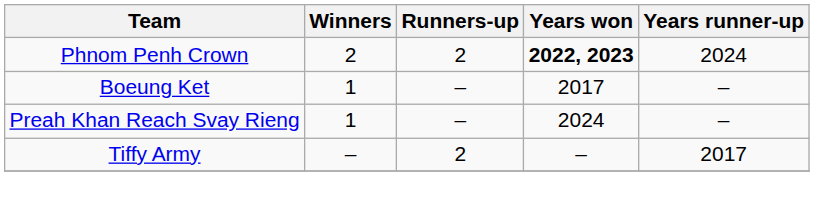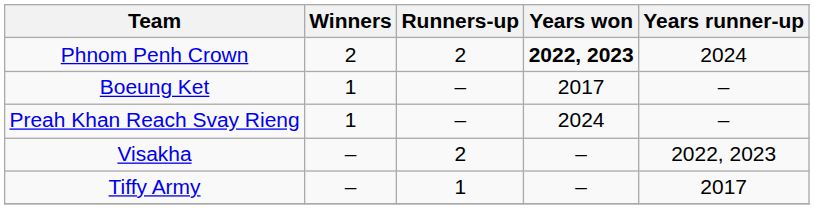 <table class="wikitable sortable" style="text-align:center">
 <tr>
 <th>Team</th>
 <th>Winners</th>
 <th>Runners-up</th>
 <th>Years won</th>
 <th>Years runner-up</th>
 </tr>
 <tr>
 <td><a href='#'>Phnom Penh Crown</a></td>
 <td>2</td>
 <td>2</td>
 <td><strong>2022, 2023</strong></td>
 <td>2024</td>
 </tr>
 <tr>
 <td><a href='#'>Boeung Ket</a></td>
 <td>1</td>
 <td>–</td>
 <td>2017</td>
 <td>–</td>
 </tr>
 <tr>
 <td><a href='#'>Preah Khan Reach Svay Rieng</a></td>
 <td>1</td>
 <td>–</td>
 <td>2024</td>
 <td>–</td>
 </tr>
 <tr>
+<td><a href='#'>Visakha</a></td>
+<td>–</td>
+<td>2</td>
+<td>–</td>
+<td>2022, 2023</td>
+</tr>
+<tr>
 <td><a href='#'>Tiffy Army</a></td>
 <td>–</td>
-<td>2</td>
+<td>1</td>
 <td>–</td>
 <td>2017</td>
 </tr>
 <tr>
 </tr>
 </table>
